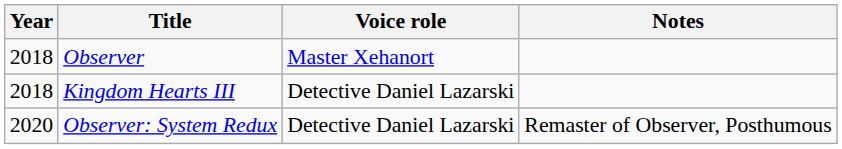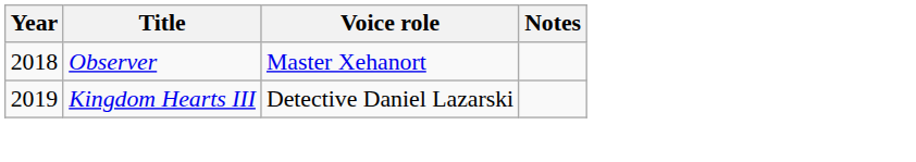 <table class="wikitable sortable">
 <tr>
 <th>Year</th>
 <th>Title</th>
 <th>Voice role</th>
 <th>Notes</th>
 </tr>
 <tr>
 <td>2018</td>
 <td><em><a href='#'>Observer</a></em></td>
 <td><a href='#'>Master Xehanort</a></td>
 <td></td>
 </tr>
 <tr>
-<td>2018</td>
+<td>2019</td>
 <td><em><a href='#'>Kingdom Hearts III</a></em></td>
 <td>Detective Daniel Lazarski</td>
 <td></td>
 </tr>
-<tr>
-<td>2020</td>
-<td><em><a href='#'>Observer: System Redux</a></em></td>
-<td>Detective Daniel Lazarski</td>
-<td>Remaster of Observer, Posthumous</td>
-</tr>
 </table>
